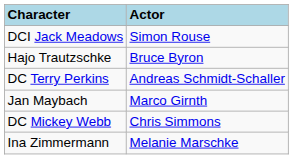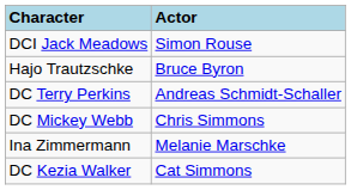 <table class="wikitable">
 <tr>
 <td bgcolor="#add8e6"><strong>Character</strong></td>
 <td bgcolor="#add8e6"><strong>Actor</strong></td>
 </tr>
 <tr>
 <td>DCI <a href='#'>Jack Meadows</a></td>
 <td><a href='#'>Simon Rouse</a></td>
 </tr>
 <tr>
 <td>Hajo Trautzschke</td>
 <td><a href='#'>Bruce Byron</a></td>
 </tr>
 <tr>
 <td>DC <a href='#'>Terry Perkins</a></td>
 <td><a href='#'>Andreas Schmidt-Schaller</a></td>
 </tr>
 <tr>
-<td>Jan Maybach</td>
-<td><a href='#'>Marco Girnth</a></td>
-</tr>
-<tr>
 <td>DC <a href='#'>Mickey Webb</a></td>
 <td><a href='#'>Chris Simmons</a></td>
 </tr>
 <tr>
 <td>Ina Zimmermann</td>
 <td><a href='#'>Melanie Marschke</a></td>
 </tr>
+<tr>
+<td>DC <a href='#'>Kezia Walker</a></td>
+<td><a href='#'>Cat Simmons</a></td>
+</tr>
 </table>
